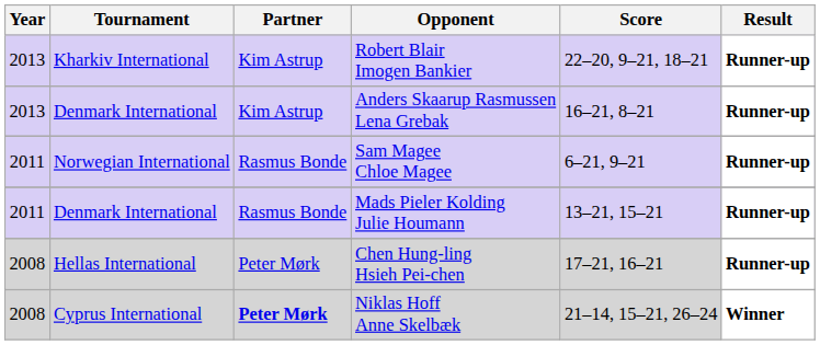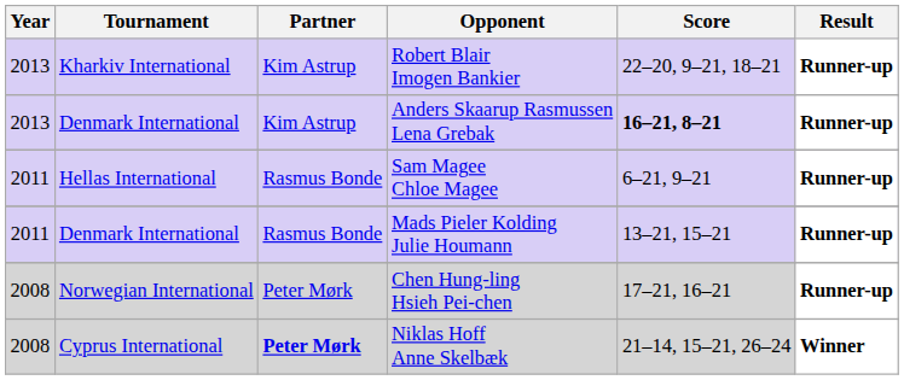 <table class="sortable wikitable" style="font-size: 90%;">
 <tr>
 <th>Year</th>
 <th>Tournament</th>
 <th>Partner</th>
 <th>Opponent</th>
 <th>Score</th>
 <th>Result</th>
 </tr>
 <tr style="background:#D8CEF6">
 <td align="center">2013</td>
 <td align="left"><a href='#'>Kharkiv International</a></td>
 <td align="left"> <a href='#'>Kim Astrup</a></td>
 <td align="left"> <a href='#'>Robert Blair</a> <br>  <a href='#'>Imogen Bankier</a></td>
 <td align="left">22–20, 9–21, 18–21</td>
 <td style="text-align:left; background:white"> <strong>Runner-up</strong></td>
 </tr>
 <tr>
 </tr>
 <tr style="background:#D8CEF6">
 <td align="center">2013</td>
 <td align="left"><a href='#'>Denmark International</a></td>
 <td align="left"> <a href='#'>Kim Astrup</a></td>
 <td align="left"> <a href='#'>Anders Skaarup Rasmussen</a> <br>  <a href='#'>Lena Grebak</a></td>
-<td align="left">16–21, 8–21</td>
+<td align="left"><strong>16–21, 8–21</strong></td>
 <td style="text-align:left; background:white"> <strong>Runner-up</strong></td>
 </tr>
 <tr>
 </tr>
 <tr style="background:#D8CEF6">
 <td align="center">2011</td>
-<td align="left"><a href='#'>Norwegian International</a></td>
+<td align="left"><a href='#'>Hellas International</a></td>
 <td align="left"> <a href='#'>Rasmus Bonde</a></td>
 <td align="left"> <a href='#'>Sam Magee</a> <br>  <a href='#'>Chloe Magee</a></td>
 <td align="left">6–21, 9–21</td>
 <td style="text-align:left; background:white"> <strong>Runner-up</strong></td>
 </tr>
 <tr>
 </tr>
 <tr style="background:#D8CEF6">
 <td align="center">2011</td>
 <td align="left"><a href='#'>Denmark International</a></td>
 <td align="left"> <a href='#'>Rasmus Bonde</a></td>
 <td align="left"> <a href='#'>Mads Pieler Kolding</a> <br>  <a href='#'>Julie Houmann</a></td>
 <td align="left">13–21, 15–21</td>
 <td style="text-align:left; background:white"> <strong>Runner-up</strong></td>
 </tr>
 <tr>
 </tr>
 <tr style="background:#D5D5D5">
 <td align="center">2008</td>
-<td align="left"><a href='#'>Hellas International</a></td>
+<td align="left"><a href='#'>Norwegian International</a></td>
 <td align="left"> <a href='#'>Peter Mørk</a></td>
 <td align="left"> <a href='#'>Chen Hung-ling</a><br> <a href='#'>Hsieh Pei-chen</a></td>
 <td align="left">17–21, 16–21</td>
 <td style="text-align:left; background:white"> <strong>Runner-up</strong></td>
 </tr>
 <tr>
 </tr>
 <tr style="background:#D5D5D5">
 <td align="center">2008</td>
 <td align="left"><a href='#'>Cyprus International</a></td>
 <td align="left"><strong> <a href='#'>Peter Mørk</a></strong></td>
 <td align="left"> <a href='#'>Niklas Hoff</a><br> <a href='#'>Anne Skelbæk</a></td>
 <td align="left">21–14, 15–21, 26–24</td>
 <td style="text-align:left; background:white"> <strong>Winner</strong></td>
 </tr>
 </table>
